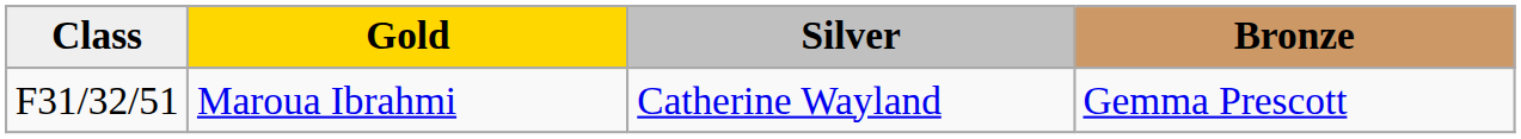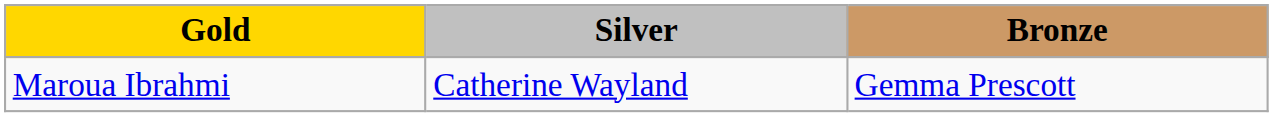 <table class="wikitable" style="text-align:left">
 <tr align="center">
-<td bgcolor=efefef><strong>Class</strong></td>
 <td width=200 bgcolor=gold><strong>Gold</strong></td>
 <td width=200 bgcolor=silver><strong>Silver</strong></td>
 <td width=200 bgcolor=CC9966><strong>Bronze</strong></td>
 </tr>
 <tr>
-<td>F31/32/51</td>
 <td><a href='#'>Maroua Ibrahmi</a><br><em> </em></td>
 <td><a href='#'>Catherine Wayland</a><br><em> </em></td>
 <td><a href='#'>Gemma Prescott</a><br><em> </em></td>
 </tr>
 </table>
